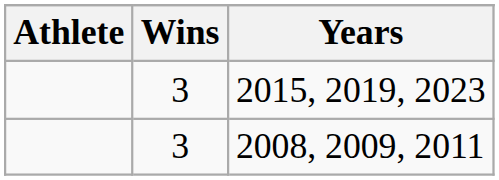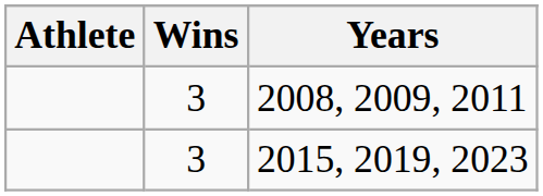 <table class="wikitable">
 <tr>
 </tr>
 <tr>
 <th>Athlete</th>
 <th>Wins</th>
 <th>Years</th>
 </tr>
 <tr>
 <td></td>
 <td align=center>3</td>
-<td>2015, 2019, 2023</td>
+<td>2008, 2009, 2011</td>
 </tr>
 <tr>
 <td></td>
 <td align=center>3</td>
-<td>2008, 2009, 2011</td>
+<td>2015, 2019, 2023</td>
 </tr>
 </table>
